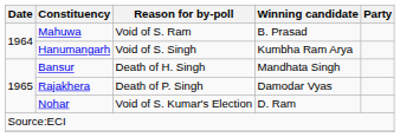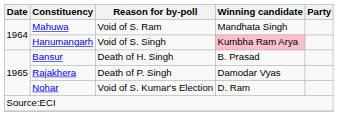 <table class="wikitable sortable">
 <tr>
 <th>Date</th>
 <th>Constituency</th>
 <th>Reason for by-poll</th>
 <th>Winning candidate</th>
 <th colspan=2>Party</th>
 </tr>
 <tr>
 <td rowspan=2>1964</td>
 <td><a href='#'>Mahuwa</a></td>
 <td>Void of S. Ram</td>
-<td>B. Prasad</td>
+<td>Mandhata Singh</td>
 <td></td>
 </tr>
 <tr>
 <td><a href='#'>Hanumangarh</a></td>
 <td>Void of S. Singh</td>
-<td>Kumbha Ram Arya</td>
+<td style="background: pink;">Kumbha Ram Arya</td>
 <td></td>
 </tr>
 <tr>
 <td rowspan=3>1965</td>
 <td><a href='#'>Bansur</a></td>
 <td>Death of H. Singh</td>
-<td>Mandhata Singh</td>
+<td>B. Prasad</td>
 <td></td>
 </tr>
 <tr>
 <td><a href='#'>Rajakhera</a></td>
 <td>Death of P. Singh</td>
 <td>Damodar Vyas</td>
 <td></td>
 </tr>
 <tr>
 <td><a href='#'>Nohar</a></td>
 <td>Void of S. Kumar's Election</td>
 <td>D. Ram</td>
 <td></td>
 </tr>
 <tr class="sortbottom">
 <td colspan=6>Source:ECI</td>
 </tr>
 <tr>
 </tr>
 </table>
